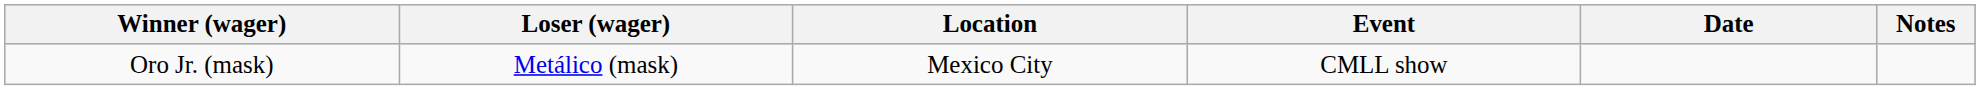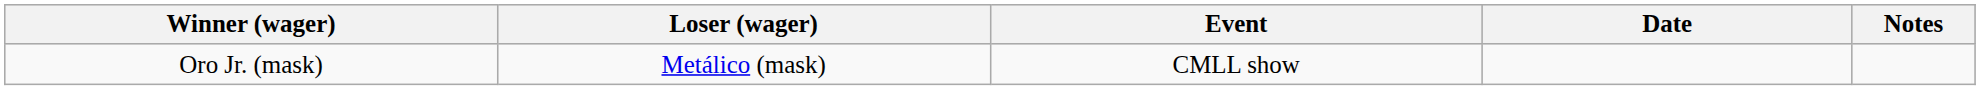 <table class="wikitable sortable" width=100%  style="text-align: center">
 <tr>
 <th width=20% scope="col">Winner (wager)</th>
 <th width=20% scope="col">Loser (wager)</th>
-<th width=20% scope="col">Location</th>
 <th width=20% scope="col">Event</th>
 <th width=15% scope="col">Date</th>
 <th class="unsortable" width=5% scope="col">Notes</th>
 </tr>
 <tr>
 <td>Oro Jr. (mask)</td>
 <td><a href='#'>Metálico</a> (mask)</td>
-<td>Mexico City</td>
 <td>CMLL show</td>
 <td></td>
 <td></td>
 </tr>
 </table>
